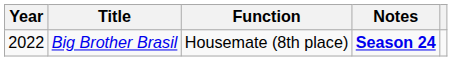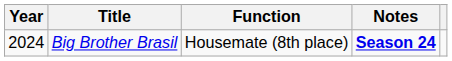 <table class="wikitable">
 <tr>
 <th>Year</th>
 <th>Title</th>
 <th>Function</th>
 <th>Notes</th>
 <th></th>
 </tr>
 <tr>
-<td rowspan="1">2022</td>
+<td rowspan="1">2024</td>
 <td><em><a href='#'>Big Brother Brasil</a></em></td>
 <td>Housemate (8th place)</td>
 <td><strong><a href='#'>Season 24</a></strong></td>
 <td></td>
 </tr>
 </table>
